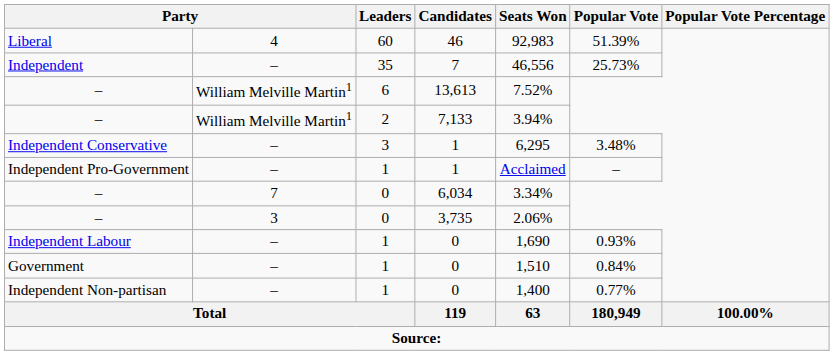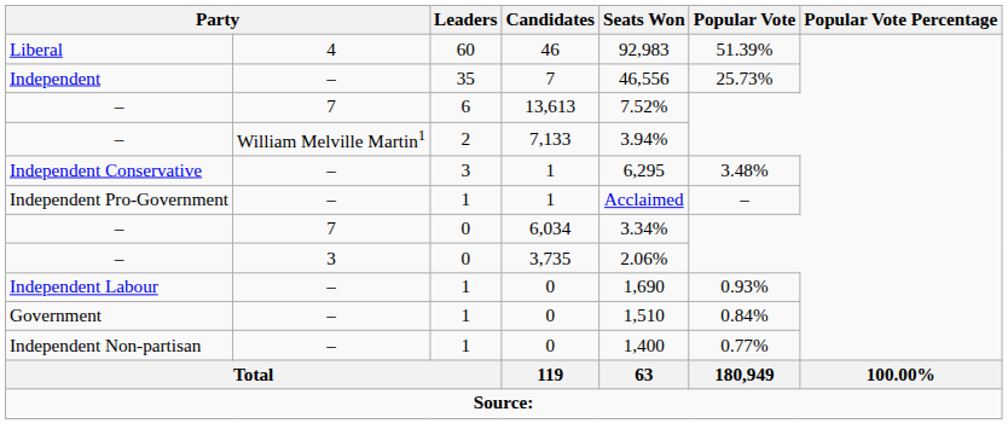 <table class="wikitable">
 <tr>
 <th colspan="2">Party</th>
 <th>Leaders</th>
 <th>Candidates</th>
 <th>Seats Won</th>
 <th>Popular Vote</th>
 <th>Popular Vote Percentage</th>
 </tr>
 <tr>
 <td><a href='#'>Liberal</a></td>
 <td align=center>4</td>
 <td align=center>60</td>
 <td align=center>46</td>
 <td align=center>92,983</td>
 <td align=center>51.39%</td>
 </tr>
 <tr>
 <td><a href='#'>Independent</a></td>
 <td align=center>–</td>
 <td align=center>35</td>
 <td align=center>7</td>
 <td align=center>46,556</td>
 <td align=center>25.73%</td>
 </tr>
 <tr>
 <td align=center>–</td>
-<td>William Melville Martin<sup>1</sup></td>
+<td align=center>7</td>
 <td align=center>6</td>
 <td align=center>13,613</td>
 <td align=center>7.52%</td>
 </tr>
 <tr>
 <td align=center>–</td>
 <td>William Melville Martin<sup>1</sup></td>
 <td align=center>2</td>
 <td align=center>7,133</td>
 <td align=center>3.94%</td>
 </tr>
 <tr>
 <td><a href='#'>Independent Conservative</a></td>
 <td align=center>–</td>
 <td align=center>3</td>
 <td align=center>1</td>
 <td align=center>6,295</td>
 <td align=center>3.48%</td>
 </tr>
 <tr>
 <td>Independent Pro-Government</td>
 <td align=center>–</td>
 <td align=center>1</td>
 <td align=center>1</td>
 <td align=center><a href='#'>Acclaimed</a></td>
 <td align=center>–</td>
 </tr>
 <tr>
 <td align=center>–</td>
 <td align=center>7</td>
 <td align=center>0</td>
 <td align=center>6,034</td>
 <td align=center>3.34%</td>
 </tr>
 <tr>
 <td align=center>–</td>
 <td align=center>3</td>
 <td align=center>0</td>
 <td align=center>3,735</td>
 <td align=center>2.06%</td>
 </tr>
 <tr>
 <td><a href='#'>Independent Labour</a></td>
 <td align=center>–</td>
 <td align=center>1</td>
 <td align=center>0</td>
 <td align=center>1,690</td>
 <td align=center>0.93%</td>
 </tr>
 <tr>
 <td>Government</td>
 <td align=center>–</td>
 <td align=center>1</td>
 <td align=center>0</td>
 <td align=center>1,510</td>
 <td align=center>0.84%</td>
 </tr>
 <tr>
 <td>Independent Non-partisan</td>
 <td align=center>–</td>
 <td align=center>1</td>
 <td align=center>0</td>
 <td align=center>1,400</td>
 <td align=center>0.77%</td>
 </tr>
 <tr>
 <th colspan=3>Total</th>
 <th>119</th>
 <th>63</th>
 <th>180,949</th>
 <th>100.00%</th>
 </tr>
 <tr>
 <td align="center" colspan=7><strong>Source:</strong>  </td>
 </tr>
 </table>
